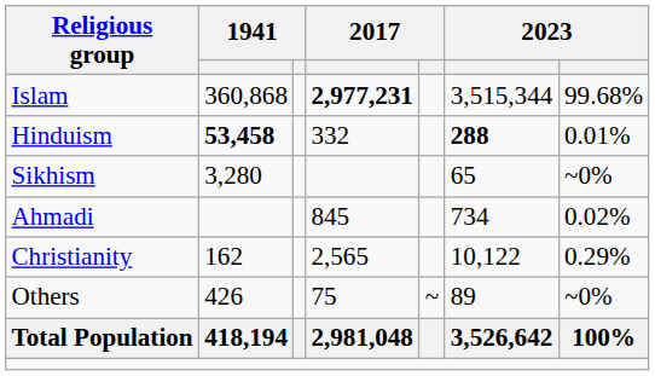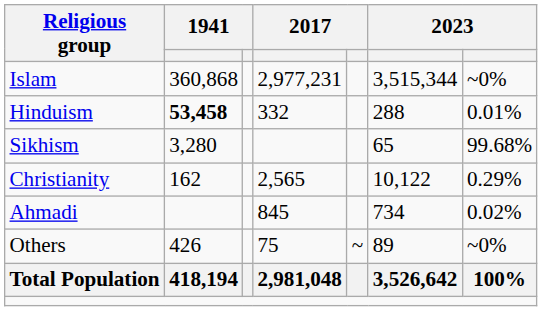 <table class="wikitable sortable">
 <tr>
 <th rowspan="2"><a href='#'>Religious</a><br>group</th>
 <th colspan="2">1941</th>
 <th colspan="2">2017</th>
 <th colspan="2">2023</th>
 </tr>
 <tr>
 <th><a href='#'></a></th>
 <th></th>
 <th></th>
 <th></th>
 <th></th>
 <th></th>
 </tr>
 <tr>
 <td><a href='#'>Islam</a> </td>
 <td>360,868</td>
 <td></td>
-<td><strong>2,977,231</strong></td>
+<td>2,977,231</td>
 <td></td>
 <td>3,515,344</td>
-<td>99.68%</td>
+<td>~0%</td>
 </tr>
 <tr>
 <td><a href='#'>Hinduism</a> </td>
 <td><strong>53,458</strong></td>
 <td></td>
 <td>332</td>
 <td></td>
-<td><strong>288</strong></td>
+<td>288</td>
 <td>0.01%</td>
 </tr>
 <tr>
 <td><a href='#'>Sikhism</a> </td>
 <td>3,280</td>
 <td></td>
 <td></td>
 <td></td>
 <td>65</td>
-<td>~0%</td>
+<td>99.68%</td>
+</tr>
+<tr>
+<td><a href='#'>Christianity</a> </td>
+<td>162</td>
+<td></td>
+<td>2,565</td>
+<td></td>
+<td>10,122</td>
+<td>0.29%</td>
 </tr>
 <tr>
 <td><a href='#'>Ahmadi</a></td>
 <td></td>
 <td></td>
 <td>845</td>
 <td></td>
 <td>734</td>
 <td>0.02%</td>
-</tr>
-<tr>
-<td><a href='#'>Christianity</a> </td>
-<td>162</td>
-<td></td>
-<td>2,565</td>
-<td></td>
-<td>10,122</td>
-<td>0.29%</td>
 </tr>
 <tr>
 <td>Others</td>
 <td>426</td>
 <td></td>
 <td>75</td>
 <td>~</td>
 <td>89</td>
 <td>~0%</td>
 </tr>
 <tr>
 <th>Total Population</th>
 <th>418,194</th>
 <th></th>
 <th>2,981,048</th>
 <th></th>
 <th>3,526,642</th>
 <th>100%</th>
 </tr>
 <tr class="sortbottom">
 <td colspan="7"></td>
 </tr>
 </table>
